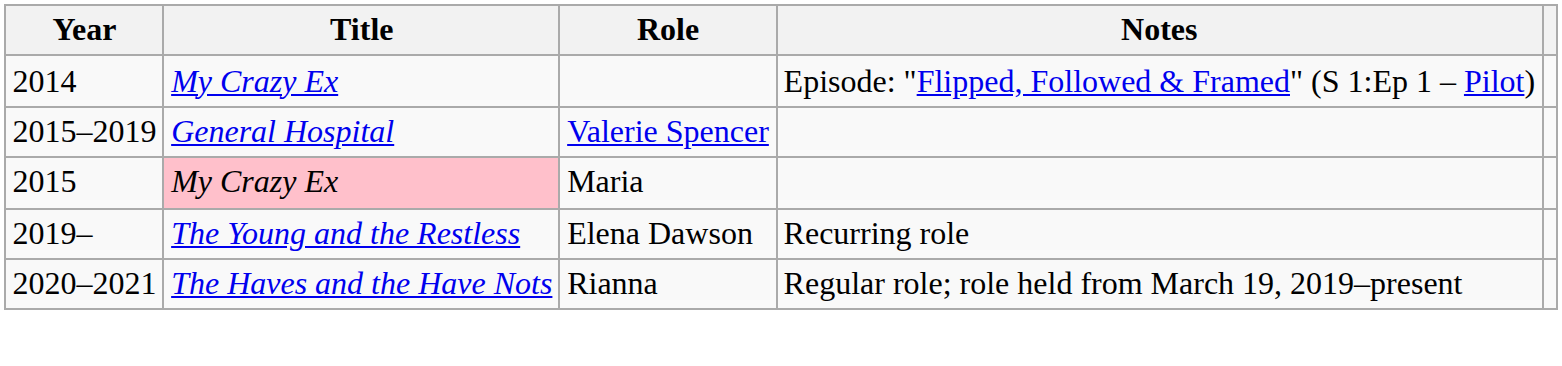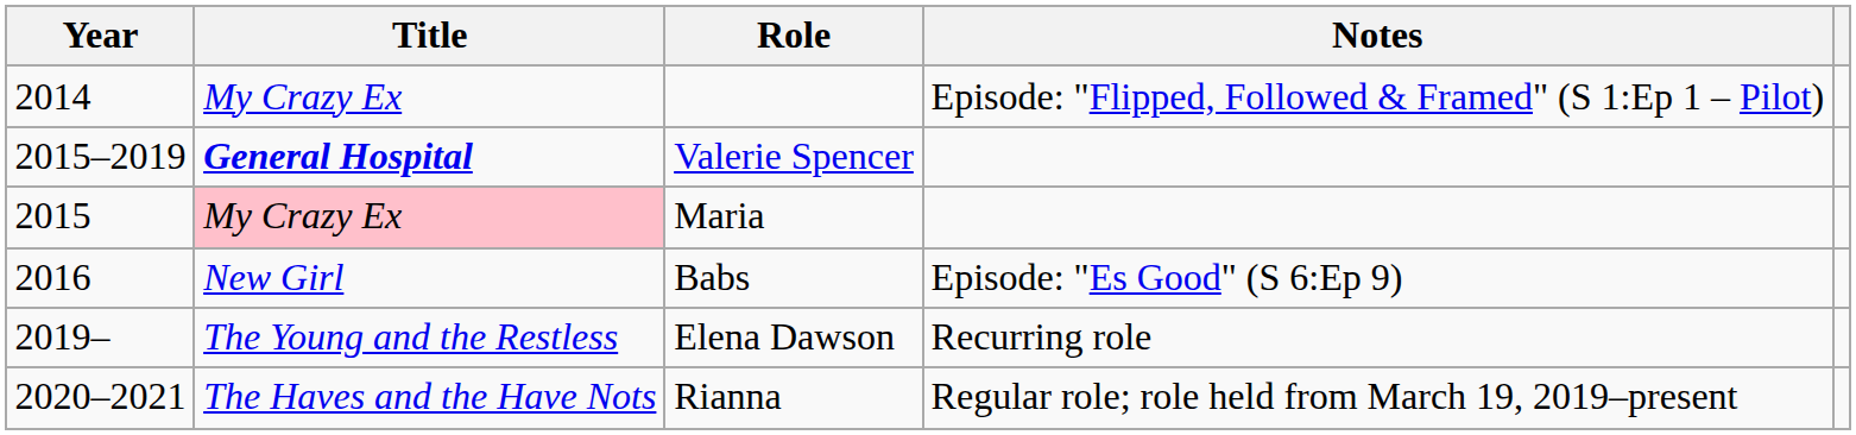 <table class="wikitable sortable">
 <tr>
 <th>Year</th>
 <th>Title</th>
 <th>Role</th>
 <th class="unsortable">Notes</th>
 <th class="unsortable"></th>
 </tr>
 <tr>
 <td>2014</td>
 <td><em><a href='#'>My Crazy Ex</a></em></td>
 <td></td>
 <td>Episode: "<a href='#'>Flipped, Followed & Framed</a>" (S 1:Ep 1 – <a href='#'>Pilot</a>)</td>
 <td></td>
 </tr>
 <tr>
 <td>2015–2019</td>
-<td><em><a href='#'>General Hospital</a></em></td>
+<td><strong><em><a href='#'>General Hospital</a></em></strong></td>
 <td><a href='#'>Valerie Spencer</a></td>
 <td></td>
 <td></td>
 </tr>
 <tr>
 <td>2015</td>
 <td style="background: pink;"><em>My Crazy Ex</em></td>
 <td>Maria</td>
 <td></td>
+<td></td>
+</tr>
+<tr>
+<td>2016</td>
+<td><em><a href='#'>New Girl</a></em></td>
+<td>Babs</td>
+<td>Episode: "<a href='#'>Es Good</a>" (S 6:Ep 9)</td>
 <td></td>
 </tr>
 <tr>
 <td>2019–</td>
 <td><em><a href='#'>The Young and the Restless</a></em></td>
 <td>Elena Dawson</td>
 <td>Recurring role</td>
 <td></td>
 </tr>
 <tr>
 <td>2020–2021</td>
 <td><em><a href='#'>The Haves and the Have Nots</a></em></td>
 <td>Rianna</td>
 <td>Regular role; role held from March 19, 2019–present</td>
 <td></td>
 </tr>
 <tr>
 </tr>
 </table>
